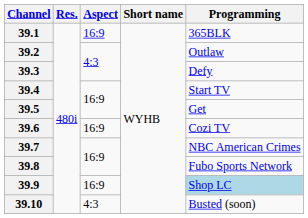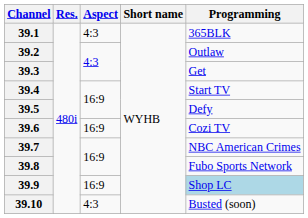 <table class="wikitable">
 <tr>
 <th><a href='#'>Channel</a></th>
 <th><a href='#'>Res.</a></th>
 <th><a href='#'>Aspect</a></th>
 <th>Short name</th>
 <th>Programming</th>
 </tr>
 <tr>
 <th scope = "row">39.1</th>
 <td rowspan=10><a href='#'>480i</a></td>
-<td><a href='#'>16:9</a></td>
+<td>4:3</td>
 <td rowspan=10>WYHB</td>
 <td><a href='#'>365BLK</a></td>
 </tr>
 <tr>
 <th scope = "row">39.2</th>
 <td rowspan=2><a href='#'>4:3</a></td>
 <td><a href='#'>Outlaw</a></td>
 </tr>
 <tr>
 <th scope = "row">39.3</th>
-<td><a href='#'>Defy</a></td>
+<td><a href='#'>Get</a></td>
 </tr>
 <tr>
 <th scope = "row">39.4</th>
 <td rowspan=2>16:9</td>
 <td><a href='#'>Start TV</a></td>
 </tr>
 <tr>
 <th scope = "row">39.5</th>
-<td><a href='#'>Get</a></td>
+<td><a href='#'>Defy</a></td>
 </tr>
 <tr>
 <th scope = "row">39.6</th>
 <td>16:9</td>
 <td><a href='#'>Cozi TV</a></td>
 </tr>
 <tr>
 <th scope = "row">39.7</th>
 <td rowspan="2">16:9</td>
 <td><a href='#'>NBC American Crimes</a></td>
 </tr>
 <tr>
 <th scope = "row">39.8</th>
 <td><a href='#'>Fubo Sports Network</a></td>
 </tr>
 <tr>
 <th scope "row">39.9</th>
 <td>16:9</td>
 <td style="background: lightblue;"><a href='#'>Shop LC</a></td>
 </tr>
 <tr>
 <th scope "row">39.10</th>
 <td>4:3</td>
 <td><a href='#'>Busted</a> (soon)</td>
 </tr>
 </table>
